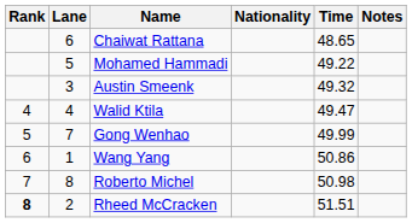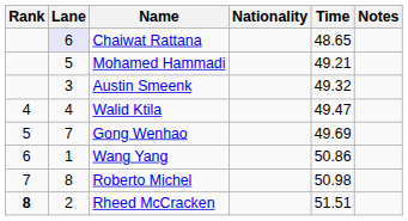 <table class="wikitable sortable" style="text-align:center">
 <tr>
 <th>Rank</th>
 <th>Lane</th>
 <th>Name</th>
 <th>Nationality</th>
 <th>Time</th>
 <th>Notes</th>
 </tr>
 <tr>
 <td></td>
-<td>6</td>
+<td style="background: lavender;">6</td>
 <td align=left><a href='#'>Chaiwat Rattana</a></td>
 <td align=left></td>
 <td>48.65</td>
 <td></td>
 </tr>
 <tr>
 <td></td>
 <td>5</td>
 <td align=left><a href='#'>Mohamed Hammadi</a></td>
 <td align=left></td>
-<td>49.22</td>
+<td>49.21</td>
 <td></td>
 </tr>
 <tr>
 <td></td>
 <td>3</td>
 <td align=left><a href='#'>Austin Smeenk</a></td>
 <td align=left></td>
 <td>49.32</td>
 <td></td>
 </tr>
 <tr>
 <td>4</td>
 <td>4</td>
 <td align=left><a href='#'>Walid Ktila</a></td>
 <td align=left></td>
 <td>49.47</td>
 <td></td>
 </tr>
 <tr>
 <td>5</td>
 <td>7</td>
 <td align=left><a href='#'>Gong Wenhao</a></td>
 <td align=left></td>
-<td>49.99</td>
+<td>49.69</td>
 <td></td>
 </tr>
 <tr>
 <td>6</td>
 <td>1</td>
 <td align=left><a href='#'>Wang Yang</a></td>
 <td align=left></td>
 <td>50.86</td>
 <td></td>
 </tr>
 <tr>
 <td>7</td>
 <td>8</td>
 <td align=left><a href='#'>Roberto Michel</a></td>
 <td align=left></td>
 <td>50.98</td>
 <td></td>
 </tr>
 <tr>
 <td><strong>8</strong></td>
 <td>2</td>
 <td align=left><a href='#'>Rheed McCracken</a></td>
 <td align=left></td>
 <td>51.51</td>
 <td></td>
 </tr>
 </table>
